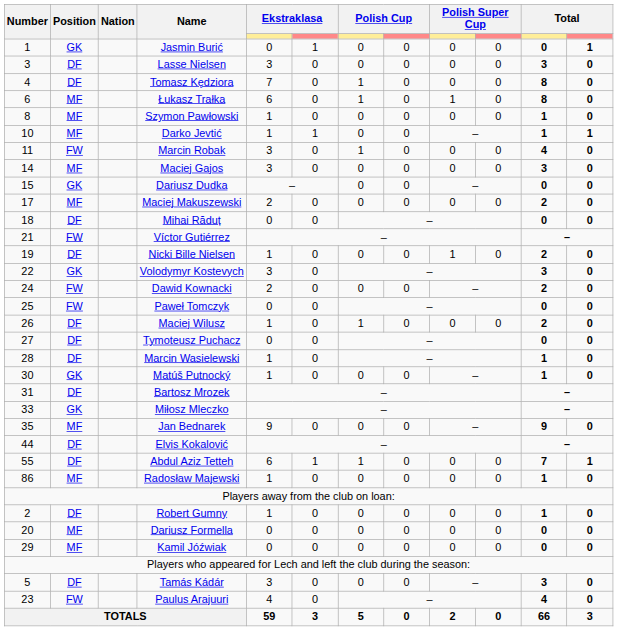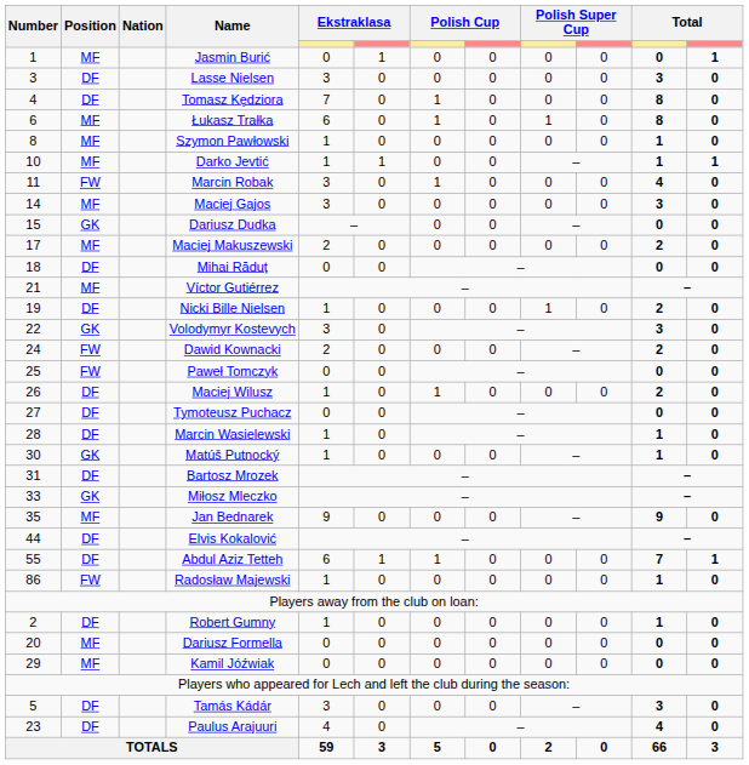 <table class="wikitable" style="font-size: 100%; text-align: center;">
 <tr>
 <th rowspan="2" align="center">Number</th>
 <th rowspan="2" align="center">Position</th>
 <th rowspan="2" align="center">Nation</th>
 <th rowspan="2" align="center">Name</th>
 <th colspan="2" align="center"><a href='#'>Ekstraklasa</a></th>
 <th colspan="2" align="center"><a href='#'>Polish Cup</a></th>
 <th colspan="2" align="center"><a href='#'>Polish Super Cup</a></th>
 <th colspan="2" align="center">Total</th>
 </tr>
 <tr>
 <th width=60 style="background: #FFEE99"></th>
 <th width=60 style="background: #FF8888"></th>
 <th width=60 style="background: #FFEE99"></th>
 <th width=60 style="background: #FF8888"></th>
 <th width=60 style="background: #FFEE99"></th>
 <th width=60 style="background: #FF8888"></th>
 <th width=60 style="background: #FFEE99"></th>
 <th width=60 style="background: #FF8888"></th>
 </tr>
 <tr>
 <td>1</td>
-<td><a href='#'>GK</a></td>
+<td><a href='#'>MF</a></td>
 <td></td>
 <td><a href='#'>Jasmin Burić</a></td>
 <td>0</td>
 <td>1</td>
 <td>0</td>
 <td>0</td>
 <td>0</td>
 <td>0</td>
 <td><strong>0</strong></td>
 <td><strong>1</strong></td>
 </tr>
 <tr>
 <td>3</td>
 <td><a href='#'>DF</a></td>
 <td></td>
 <td><a href='#'>Lasse Nielsen</a></td>
 <td>3</td>
 <td>0</td>
 <td>0</td>
 <td>0</td>
 <td>0</td>
 <td>0</td>
 <td><strong>3</strong></td>
 <td><strong>0</strong></td>
 </tr>
 <tr>
 <td>4</td>
 <td><a href='#'>DF</a></td>
 <td></td>
 <td><a href='#'>Tomasz Kędziora</a></td>
 <td>7</td>
 <td>0</td>
 <td>1</td>
 <td>0</td>
 <td>0</td>
 <td>0</td>
 <td><strong>8</strong></td>
 <td><strong>0</strong></td>
 </tr>
 <tr>
 <td>6</td>
 <td><a href='#'>MF</a></td>
 <td></td>
 <td><a href='#'>Łukasz Trałka</a></td>
 <td>6</td>
 <td>0</td>
 <td>1</td>
 <td>0</td>
 <td>1</td>
 <td>0</td>
 <td><strong>8</strong></td>
 <td><strong>0</strong></td>
 </tr>
 <tr>
 <td>8</td>
 <td><a href='#'>MF</a></td>
 <td></td>
 <td><a href='#'>Szymon Pawłowski</a></td>
 <td>1</td>
 <td>0</td>
 <td>0</td>
 <td>0</td>
 <td>0</td>
 <td>0</td>
 <td><strong>1</strong></td>
 <td><strong>0</strong></td>
 </tr>
 <tr>
 <td>10</td>
 <td><a href='#'>MF</a></td>
 <td></td>
 <td><a href='#'>Darko Jevtić</a></td>
 <td>1</td>
 <td>1</td>
 <td>0</td>
 <td>0</td>
 <td colspan="2">–</td>
 <td><strong>1</strong></td>
 <td><strong>1</strong></td>
 </tr>
 <tr>
 <td>11</td>
 <td><a href='#'>FW</a></td>
 <td></td>
 <td><a href='#'>Marcin Robak</a></td>
 <td>3</td>
 <td>0</td>
 <td>1</td>
 <td>0</td>
 <td>0</td>
 <td>0</td>
 <td><strong>4</strong></td>
 <td><strong>0</strong></td>
 </tr>
 <tr>
 <td>14</td>
 <td><a href='#'>MF</a></td>
 <td></td>
 <td><a href='#'>Maciej Gajos</a></td>
 <td>3</td>
 <td>0</td>
 <td>0</td>
 <td>0</td>
 <td>0</td>
 <td>0</td>
 <td><strong>3</strong></td>
 <td><strong>0</strong></td>
 </tr>
 <tr>
 <td>15</td>
 <td><a href='#'>GK</a></td>
 <td></td>
 <td><a href='#'>Dariusz Dudka</a></td>
 <td colspan="2">–</td>
 <td>0</td>
 <td>0</td>
 <td colspan="2">–</td>
 <td><strong>0</strong></td>
 <td><strong>0</strong></td>
 </tr>
 <tr>
 <td>17</td>
 <td><a href='#'>MF</a></td>
 <td></td>
 <td><a href='#'>Maciej Makuszewski</a></td>
 <td>2</td>
 <td>0</td>
 <td>0</td>
 <td>0</td>
 <td>0</td>
 <td>0</td>
 <td><strong>2</strong></td>
 <td><strong>0</strong></td>
 </tr>
 <tr>
 <td>18</td>
 <td><a href='#'>DF</a></td>
 <td></td>
 <td><a href='#'>Mihai Răduț</a></td>
 <td>0</td>
 <td>0</td>
 <td colspan="4">–</td>
 <td><strong>0</strong></td>
 <td><strong>0</strong></td>
 </tr>
 <tr>
 <td>21</td>
-<td><a href='#'>FW</a></td>
+<td><a href='#'>MF</a></td>
 <td></td>
 <td><a href='#'>Víctor Gutiérrez</a></td>
 <td colspan="6">–</td>
 <td colspan="2"><strong>–</strong></td>
 </tr>
 <tr>
 <td>19</td>
 <td><a href='#'>DF</a></td>
 <td></td>
 <td><a href='#'>Nicki Bille Nielsen</a></td>
 <td>1</td>
 <td>0</td>
 <td>0</td>
 <td>0</td>
 <td>1</td>
 <td>0</td>
 <td><strong>2</strong></td>
 <td><strong>0</strong></td>
 </tr>
 <tr>
 <td>22</td>
 <td><a href='#'>GK</a></td>
 <td></td>
 <td><a href='#'>Volodymyr Kostevych</a></td>
 <td>3</td>
 <td>0</td>
 <td colspan="4">–</td>
 <td><strong>3</strong></td>
 <td><strong>0</strong></td>
 </tr>
 <tr>
 <td>24</td>
 <td><a href='#'>FW</a></td>
 <td></td>
 <td><a href='#'>Dawid Kownacki</a></td>
 <td>2</td>
 <td>0</td>
 <td>0</td>
 <td>0</td>
 <td colspan="2">–</td>
 <td><strong>2</strong></td>
 <td><strong>0</strong></td>
 </tr>
 <tr>
 <td>25</td>
 <td><a href='#'>FW</a></td>
 <td></td>
 <td><a href='#'>Paweł Tomczyk</a></td>
 <td>0</td>
 <td>0</td>
 <td colspan="4">–</td>
 <td><strong>0</strong></td>
 <td><strong>0</strong></td>
 </tr>
 <tr>
 <td>26</td>
 <td><a href='#'>DF</a></td>
 <td></td>
 <td><a href='#'>Maciej Wilusz</a></td>
 <td>1</td>
 <td>0</td>
 <td>1</td>
 <td>0</td>
 <td>0</td>
 <td>0</td>
 <td><strong>2</strong></td>
 <td><strong>0</strong></td>
 </tr>
 <tr>
 <td>27</td>
 <td><a href='#'>DF</a></td>
 <td></td>
 <td><a href='#'>Tymoteusz Puchacz</a></td>
 <td>0</td>
 <td>0</td>
 <td colspan="4">–</td>
 <td><strong>0</strong></td>
 <td><strong>0</strong></td>
 </tr>
 <tr>
 <td>28</td>
 <td><a href='#'>DF</a></td>
 <td></td>
 <td><a href='#'>Marcin Wasielewski</a></td>
 <td>1</td>
 <td>0</td>
 <td colspan="4">–</td>
 <td><strong>1</strong></td>
 <td><strong>0</strong></td>
 </tr>
 <tr>
 <td>30</td>
 <td><a href='#'>GK</a></td>
 <td></td>
 <td><a href='#'>Matúš Putnocký</a></td>
 <td>1</td>
 <td>0</td>
 <td>0</td>
 <td>0</td>
 <td colspan="2">–</td>
 <td><strong>1</strong></td>
 <td><strong>0</strong></td>
 </tr>
 <tr>
 <td>31</td>
 <td><a href='#'>DF</a></td>
 <td></td>
 <td><a href='#'>Bartosz Mrozek</a></td>
 <td colspan="6">–</td>
 <td colspan="2"><strong>–</strong></td>
 </tr>
 <tr>
 <td>33</td>
 <td><a href='#'>GK</a></td>
 <td></td>
 <td><a href='#'>Miłosz Mleczko</a></td>
 <td colspan="6">–</td>
 <td colspan="2"><strong>–</strong></td>
 </tr>
 <tr>
 <td>35</td>
 <td><a href='#'>MF</a></td>
 <td></td>
 <td><a href='#'>Jan Bednarek</a></td>
 <td>9</td>
 <td>0</td>
 <td>0</td>
 <td>0</td>
 <td colspan="2">–</td>
 <td><strong>9</strong></td>
 <td><strong>0</strong></td>
 </tr>
 <tr>
 <td>44</td>
 <td><a href='#'>DF</a></td>
 <td></td>
 <td><a href='#'>Elvis Kokalović</a></td>
 <td colspan="6">–</td>
 <td colspan="2"><strong>–</strong></td>
 </tr>
 <tr>
 <td>55</td>
 <td><a href='#'>DF</a></td>
 <td></td>
 <td><a href='#'>Abdul Aziz Tetteh</a></td>
 <td>6</td>
 <td>1</td>
 <td>1</td>
 <td>0</td>
 <td>0</td>
 <td>0</td>
 <td><strong>7</strong></td>
 <td><strong>1</strong></td>
 </tr>
 <tr>
 <td>86</td>
-<td><a href='#'>MF</a></td>
+<td><a href='#'>FW</a></td>
 <td></td>
 <td><a href='#'>Radosław Majewski</a></td>
 <td>1</td>
 <td>0</td>
 <td>0</td>
 <td>0</td>
 <td>0</td>
 <td>0</td>
 <td><strong>1</strong></td>
 <td><strong>0</strong></td>
 </tr>
 <tr>
 <td colspan="12">Players away from the club on loan:</td>
 </tr>
 <tr>
 <td>2</td>
 <td><a href='#'>DF</a></td>
 <td></td>
 <td><a href='#'>Robert Gumny</a></td>
 <td>1</td>
 <td>0</td>
 <td>0</td>
 <td>0</td>
 <td>0</td>
 <td>0</td>
 <td><strong>1</strong></td>
 <td><strong>0</strong></td>
 </tr>
 <tr>
 <td>20</td>
 <td><a href='#'>MF</a></td>
 <td></td>
 <td><a href='#'>Dariusz Formella</a></td>
 <td>0</td>
 <td>0</td>
 <td>0</td>
 <td>0</td>
 <td>0</td>
 <td>0</td>
 <td><strong>0</strong></td>
 <td><strong>0</strong></td>
 </tr>
 <tr>
 <td>29</td>
 <td><a href='#'>MF</a></td>
 <td></td>
 <td><a href='#'>Kamil Jóźwiak</a></td>
 <td>0</td>
 <td>0</td>
 <td>0</td>
 <td>0</td>
 <td>0</td>
 <td>0</td>
 <td><strong>0</strong></td>
 <td><strong>0</strong></td>
 </tr>
 <tr>
 <td colspan="12">Players who appeared for Lech and left the club during the season:</td>
 </tr>
 <tr>
 <td>5</td>
 <td><a href='#'>DF</a></td>
 <td></td>
 <td><a href='#'>Tamás Kádár</a></td>
 <td>3</td>
 <td>0</td>
 <td>0</td>
 <td>0</td>
 <td colspan="2">–</td>
 <td><strong>3</strong></td>
 <td><strong>0</strong></td>
 </tr>
 <tr>
 <td>23</td>
-<td><a href='#'>FW</a></td>
+<td><a href='#'>DF</a></td>
 <td></td>
 <td><a href='#'>Paulus Arajuuri</a></td>
 <td>4</td>
 <td>0</td>
 <td colspan="4">–</td>
 <td><strong>4</strong></td>
 <td><strong>0</strong></td>
 </tr>
 <tr>
 <th colspan="4">TOTALS</th>
 <td><strong>59</strong></td>
 <td><strong>3</strong></td>
 <td><strong>5</strong></td>
 <td><strong>0</strong></td>
 <td><strong>2</strong></td>
 <td><strong>0</strong></td>
 <td><strong>66</strong></td>
 <td><strong>3</strong></td>
 </tr>
 </table>
